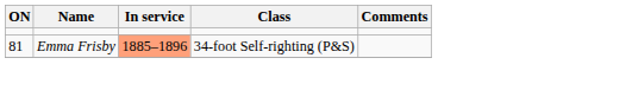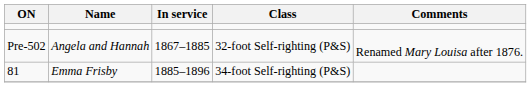 <table class="wikitable">
 <tr>
 <th>ON</th>
 <th>Name</th>
 <th>In service</th>
 <th>Class</th>
 <th>Comments</th>
 </tr>
 <tr>
 <td></td>
 <td></td>
 <td></td>
 <td></td>
 <td></td>
 </tr>
 <tr>
+<td>Pre-502</td>
+<td><em>Angela and Hannah</em></td>
+<td>1867–1885</td>
+<td>32-foot Self-righting (P&S)</td>
+<td><br>Renamed <em>Mary Louisa</em> after 1876.</td>
+</tr>
+<tr>
 <td>81</td>
 <td><em>Emma Frisby</em></td>
-<td style="background: lightsalmon;">1885–1896</td>
+<td>1885–1896</td>
 <td>34-foot Self-righting (P&S)</td>
 <td></td>
 </tr>
 <tr>
 </tr>
 </table>
